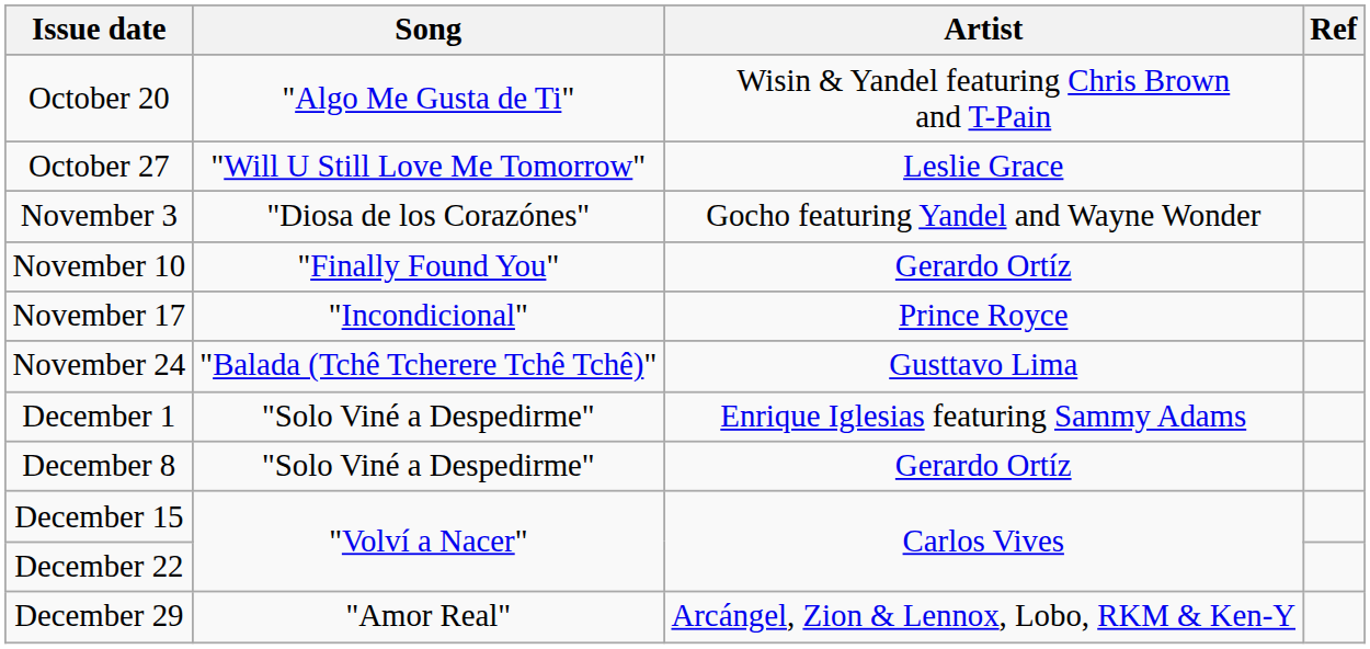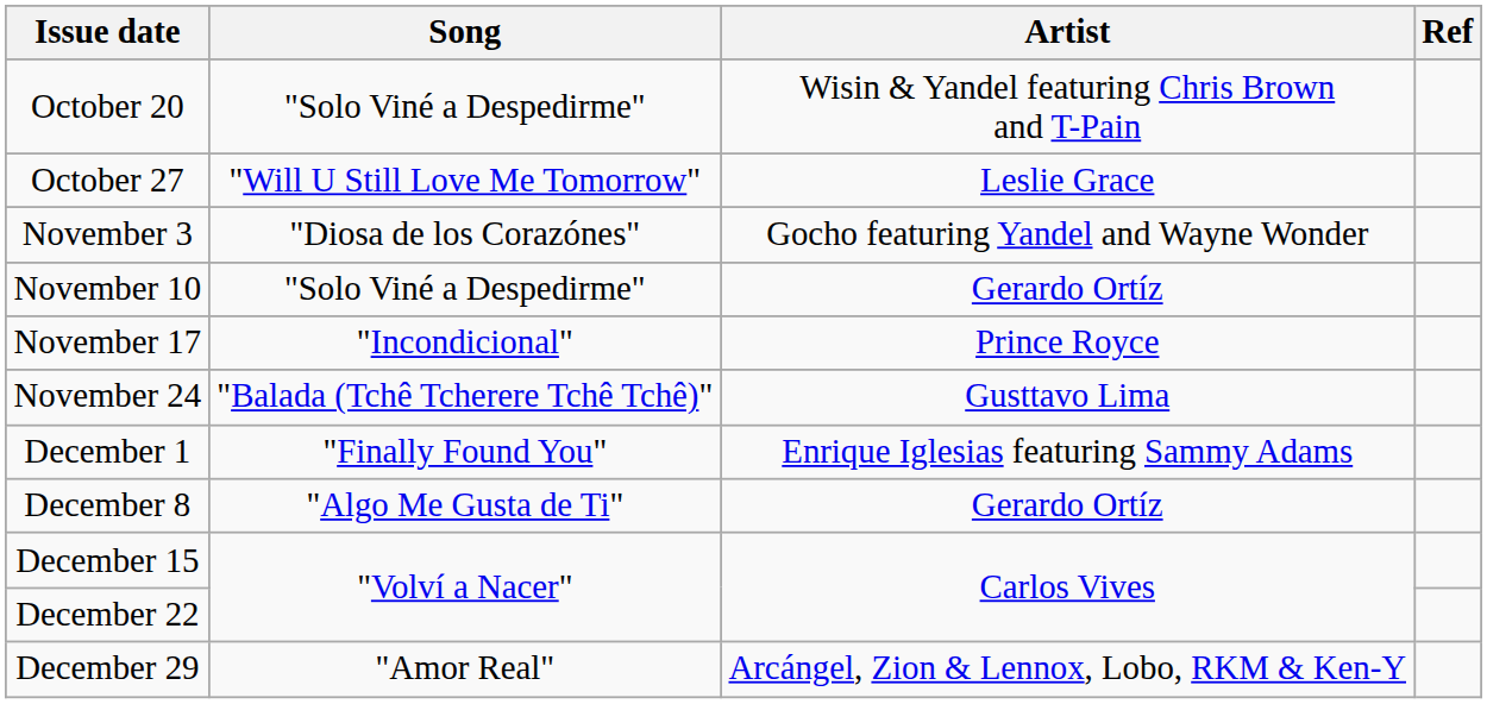 <table class="wikitable" style="text-align: center;">
 <tr>
 <th>Issue date</th>
 <th>Song</th>
 <th>Artist</th>
 <th>Ref</th>
 </tr>
 <tr>
 <td>October 20</td>
-<td style="text-align: center;">"<a href='#'>Algo Me Gusta de Ti</a>"</td>
+<td style="text-align: center;">"Solo Viné a Despedirme"</td>
 <td style="text-align: center;">Wisin & Yandel featuring <a href='#'>Chris Brown</a> <br>and <a href='#'>T-Pain</a></td>
 <td></td>
 </tr>
 <tr>
 <td>October 27</td>
 <td style="text-align: center;">"<a href='#'>Will U Still Love Me Tomorrow</a>"</td>
 <td style="text-align: center;"><a href='#'>Leslie Grace</a></td>
 <td></td>
 </tr>
 <tr>
 <td>November 3</td>
 <td style="text-align: center;">"Diosa de los Corazónes"</td>
 <td style="text-align: center;">Gocho featuring <a href='#'>Yandel</a> and Wayne Wonder</td>
 <td></td>
 </tr>
 <tr>
 <td>November 10</td>
-<td style="text-align: center;">"<a href='#'>Finally Found You</a>"</td>
+<td style="text-align: center;">"Solo Viné a Despedirme"</td>
 <td style="text-align: center;"><a href='#'>Gerardo Ortíz</a></td>
 <td></td>
 </tr>
 <tr>
 <td>November 17</td>
 <td style="text-align: center;">"<a href='#'>Incondicional</a>"</td>
 <td style="text-align: center;"><a href='#'>Prince Royce</a></td>
 <td></td>
 </tr>
 <tr>
 <td>November 24</td>
 <td style="text-align: center;">"<a href='#'>Balada (Tchê Tcherere Tchê Tchê)</a>"</td>
 <td style="text-align: center;"><a href='#'>Gusttavo Lima</a></td>
 <td></td>
 </tr>
 <tr>
 <td>December 1</td>
-<td style="text-align: center;">"Solo Viné a Despedirme"</td>
+<td style="text-align: center;">"<a href='#'>Finally Found You</a>"</td>
 <td style="text-align: center;"><a href='#'>Enrique Iglesias</a> featuring <a href='#'>Sammy Adams</a></td>
 <td></td>
 </tr>
 <tr>
 <td>December 8</td>
-<td style="text-align: center;">"Solo Viné a Despedirme"</td>
+<td style="text-align: center;">"<a href='#'>Algo Me Gusta de Ti</a>"</td>
 <td style="text-align: center;"><a href='#'>Gerardo Ortíz</a></td>
 <td></td>
 </tr>
 <tr>
 <td>December 15</td>
 <td style="text-align: center;" rowspan="2">"<a href='#'>Volví a Nacer</a>"</td>
 <td style="text-align: center;" rowspan="2"><a href='#'>Carlos Vives</a></td>
 <td></td>
 </tr>
 <tr>
 <td>December 22</td>
 <td></td>
 </tr>
 <tr>
 <td>December 29</td>
 <td style="text-align: center;">"Amor Real"</td>
 <td style="text-align: center;"><a href='#'>Arcángel</a>, <a href='#'>Zion & Lennox</a>, Lobo, <a href='#'>RKM & Ken-Y</a></td>
 <td></td>
 </tr>
 </table>
